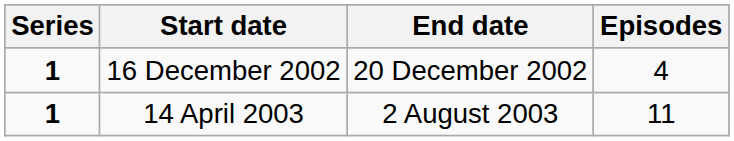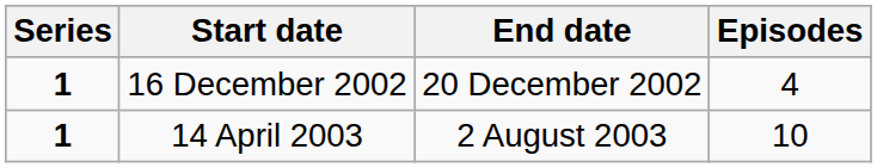 <table class="wikitable" style="text-align:center;">
 <tr>
 <th>Series</th>
 <th>Start date</th>
 <th>End date</th>
 <th>Episodes</th>
 </tr>
 <tr>
 <td><strong>1</strong></td>
 <td>16 December 2002</td>
 <td>20 December 2002</td>
 <td>4</td>
 </tr>
 <tr>
 <td><strong>1</strong></td>
 <td>14 April 2003</td>
 <td>2 August 2003</td>
-<td>11</td>
+<td>10</td>
 </tr>
 </table>
